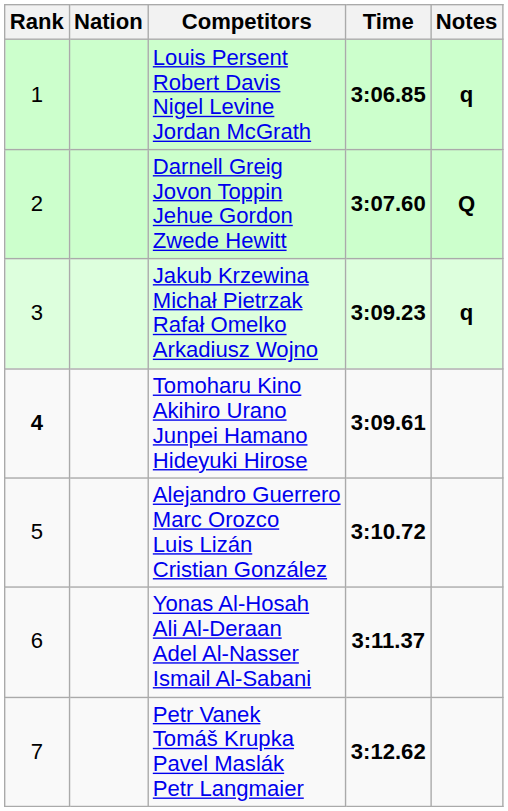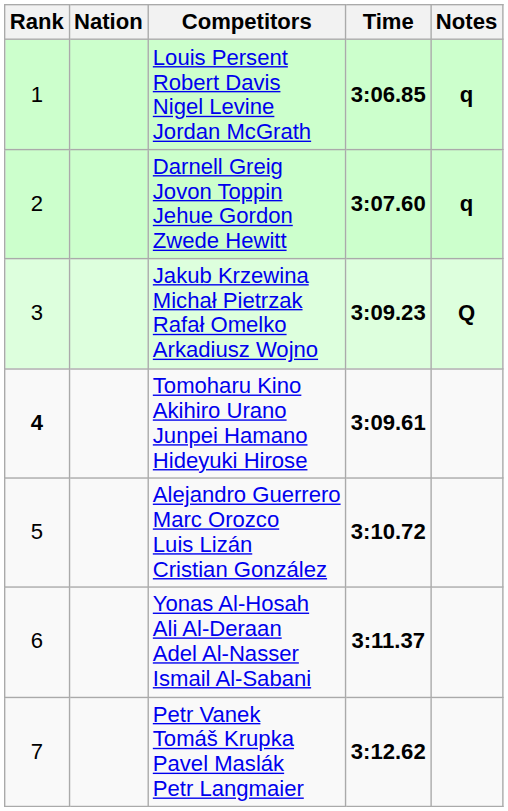 <table class="wikitable sortable" style="text-align:center">
 <tr>
 <th>Rank</th>
 <th>Nation</th>
 <th>Competitors</th>
 <th>Time</th>
 <th>Notes</th>
 </tr>
 <tr bgcolor=ccffcc>
 <td>1</td>
 <td align=left></td>
 <td align=left><a href='#'>Louis Persent</a><br><a href='#'>Robert Davis</a><br><a href='#'>Nigel Levine</a><br><a href='#'>Jordan McGrath</a></td>
 <td><strong>3:06.85</strong></td>
 <td><strong>q</strong></td>
 </tr>
 <tr bgcolor=ccffcc>
 <td>2</td>
 <td align=left></td>
 <td align=left><a href='#'>Darnell Greig</a><br><a href='#'>Jovon Toppin</a><br><a href='#'>Jehue Gordon</a><br><a href='#'>Zwede Hewitt</a></td>
 <td><strong>3:07.60</strong></td>
-<td><strong>Q</strong></td>
+<td><strong>q</strong></td>
 </tr>
 <tr bgcolor=ddffdd>
 <td>3</td>
 <td align=left></td>
 <td align=left><a href='#'>Jakub Krzewina</a><br><a href='#'>Michał Pietrzak</a><br><a href='#'>Rafał Omelko</a><br><a href='#'>Arkadiusz Wojno</a></td>
 <td><strong>3:09.23</strong></td>
-<td><strong>q</strong></td>
+<td><strong>Q</strong></td>
 </tr>
 <tr>
 <td><strong>4</strong></td>
 <td align=left></td>
 <td align=left><a href='#'>Tomoharu Kino</a><br><a href='#'>Akihiro Urano</a><br><a href='#'>Junpei Hamano</a><br><a href='#'>Hideyuki Hirose</a></td>
 <td><strong>3:09.61</strong></td>
 <td></td>
 </tr>
 <tr>
 <td>5</td>
 <td align=left></td>
 <td align=left><a href='#'>Alejandro Guerrero</a><br><a href='#'>Marc Orozco</a><br><a href='#'>Luis Lizán</a><br><a href='#'>Cristian González</a></td>
 <td><strong>3:10.72</strong></td>
 <td></td>
 </tr>
 <tr>
 <td>6</td>
 <td align=left></td>
 <td align=left><a href='#'>Yonas Al-Hosah</a><br><a href='#'>Ali Al-Deraan</a><br><a href='#'>Adel Al-Nasser</a><br><a href='#'>Ismail Al-Sabani</a></td>
 <td><strong>3:11.37</strong></td>
 <td></td>
 </tr>
 <tr>
 <td>7</td>
 <td align=left></td>
 <td align=left><a href='#'>Petr Vanek</a><br><a href='#'>Tomáš Krupka</a><br><a href='#'>Pavel Maslák</a><br><a href='#'>Petr Langmaier</a></td>
 <td><strong>3:12.62</strong></td>
 <td></td>
 </tr>
 </table>
